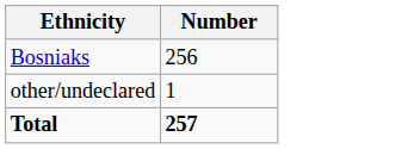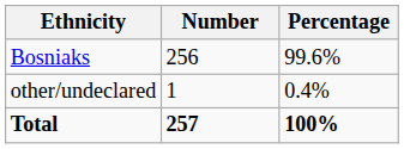 <table class="wikitable">
 <tr>
 <th width="100px">Ethnicity</th>
 <th width="80px">Number</th>
+<th width="80px">Percentage</th>
 </tr>
 <tr>
 <td><a href='#'>Bosniaks</a></td>
 <td>256</td>
+<td>99.6%</td>
 </tr>
 <tr>
 <td>other/undeclared</td>
 <td>1</td>
+<td>0.4%</td>
 </tr>
 <tr>
 <td><strong>Total</strong></td>
 <td><strong>257</strong></td>
+<td><strong>100%</strong></td>
 </tr>
 </table>
